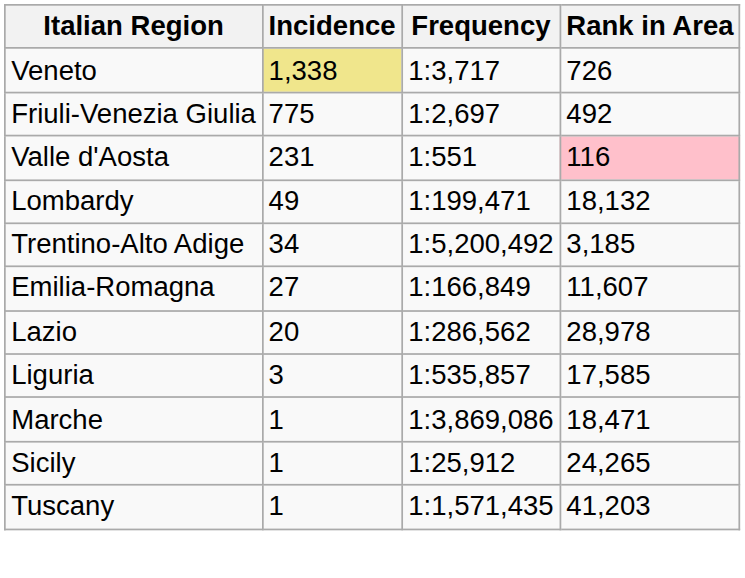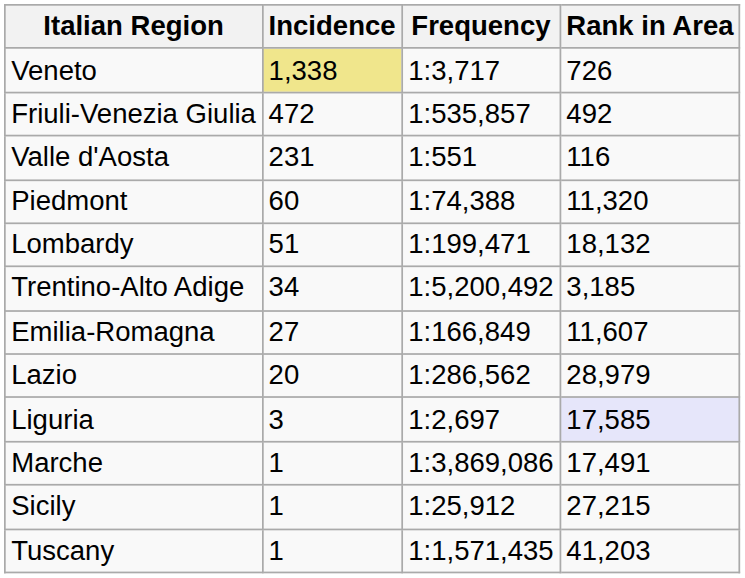 <table class="wikitable sortable">
 <tr>
 <th>Italian Region</th>
 <th>Incidence</th>
 <th>Frequency</th>
 <th>Rank in Area</th>
 </tr>
 <tr>
 <td>Veneto</td>
 <td style="background: khaki;">1,338</td>
 <td>1:3,717</td>
 <td>726</td>
 </tr>
 <tr>
 <td>Friuli-Venezia Giulia</td>
-<td>775</td>
-<td>1:2,697</td>
+<td>472</td>
+<td>1:535,857</td>
 <td>492</td>
 </tr>
 <tr>
 <td>Valle d'Aosta</td>
 <td>231</td>
 <td>1:551</td>
-<td style="background: pink;">116</td>
+<td>116</td>
+</tr>
+<tr>
+<td>Piedmont</td>
+<td>60</td>
+<td>1:74,388</td>
+<td>11,320</td>
 </tr>
 <tr>
 <td>Lombardy</td>
-<td>49</td>
+<td>51</td>
 <td>1:199,471</td>
 <td>18,132</td>
 </tr>
 <tr>
 <td>Trentino-Alto Adige</td>
 <td>34</td>
 <td>1:5,200,492</td>
 <td>3,185</td>
 </tr>
 <tr>
 <td>Emilia-Romagna</td>
 <td>27</td>
 <td>1:166,849</td>
 <td>11,607</td>
 </tr>
 <tr>
 <td>Lazio</td>
 <td>20</td>
 <td>1:286,562</td>
-<td>28,978</td>
+<td>28,979</td>
 </tr>
 <tr>
 <td>Liguria</td>
 <td>3</td>
-<td>1:535,857</td>
-<td>17,585</td>
+<td>1:2,697</td>
+<td style="background: lavender;">17,585</td>
 </tr>
 <tr>
 <td>Marche</td>
 <td>1</td>
 <td>1:3,869,086</td>
-<td>18,471</td>
+<td>17,491</td>
 </tr>
 <tr>
 <td>Sicily</td>
 <td>1</td>
 <td>1:25,912</td>
-<td>24,265</td>
+<td>27,215</td>
 </tr>
 <tr>
 <td>Tuscany</td>
 <td>1</td>
 <td>1:1,571,435</td>
 <td>41,203</td>
 </tr>
 </table>
